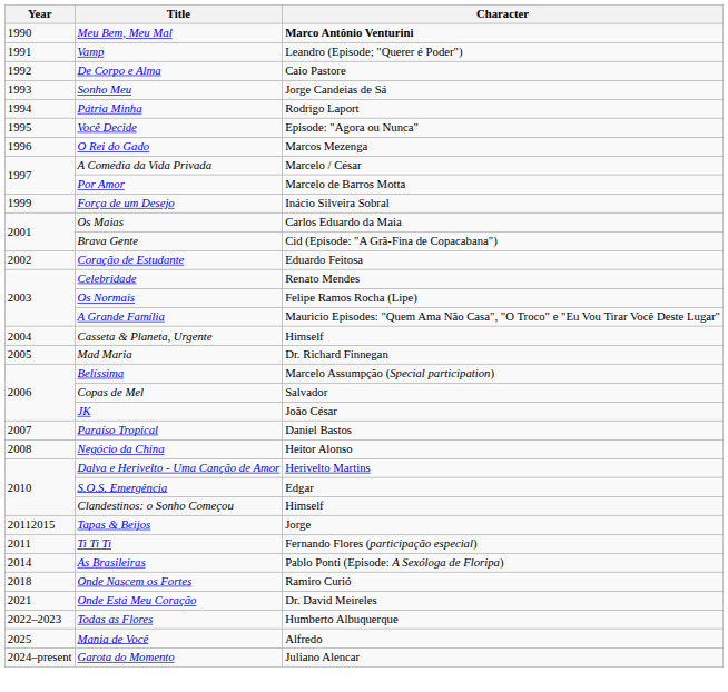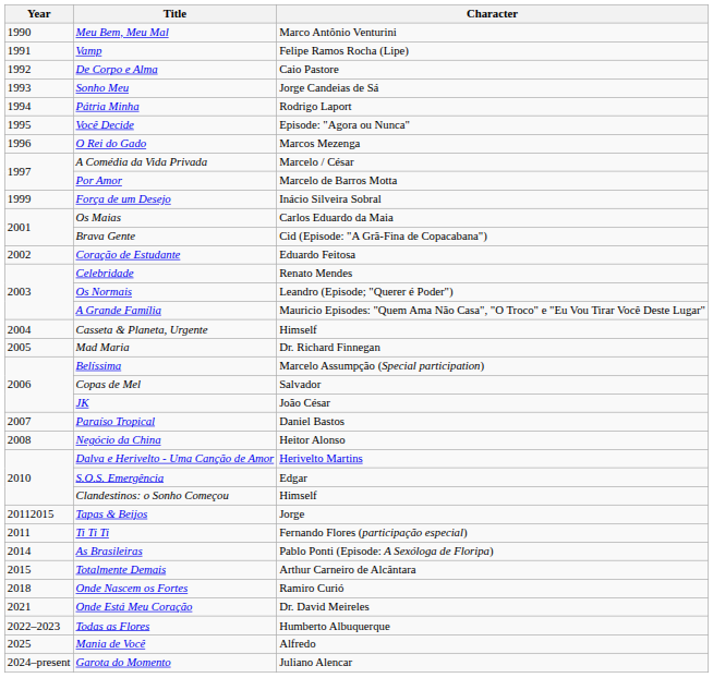 <table class="wikitable">
 <tr>
 <th>Year</th>
 <th>Title</th>
 <th>Character</th>
 </tr>
 <tr>
 <td>1990</td>
 <td><em><a href='#'>Meu Bem, Meu Mal</a></em></td>
-<td><strong>Marco Antônio Venturini</strong></td>
+<td>Marco Antônio Venturini</td>
 </tr>
 <tr>
 <td>1991</td>
 <td><em><a href='#'>Vamp</a></em></td>
-<td>Leandro (Episode; "Querer é Poder")</td>
+<td>Felipe Ramos Rocha (Lipe)</td>
 </tr>
 <tr>
 <td>1992</td>
 <td><em><a href='#'>De Corpo e Alma</a></em></td>
 <td>Caio Pastore</td>
 </tr>
 <tr>
 <td>1993</td>
 <td><em><a href='#'>Sonho Meu</a></em></td>
 <td>Jorge Candeias de Sá</td>
 </tr>
 <tr>
 <td>1994</td>
 <td><em><a href='#'>Pátria Minha</a></em></td>
 <td>Rodrigo Laport</td>
 </tr>
 <tr>
 <td>1995</td>
 <td><em><a href='#'>Você Decide</a></em></td>
 <td>Episode: "Agora ou Nunca"</td>
 </tr>
 <tr>
 <td>1996</td>
 <td><em><a href='#'>O Rei do Gado</a></em></td>
 <td>Marcos Mezenga</td>
 </tr>
 <tr>
 <td rowspan=2>1997</td>
 <td><em>A Comédia da Vida Privada</em></td>
 <td>Marcelo / César</td>
 </tr>
 <tr>
 <td><em><a href='#'>Por Amor</a></em></td>
 <td>Marcelo de Barros Motta</td>
 </tr>
 <tr>
 <td>1999</td>
 <td><em><a href='#'>Força de um Desejo</a></em></td>
 <td>Inácio Silveira Sobral</td>
 </tr>
 <tr>
 <td rowspan=2>2001</td>
 <td><em>Os Maias</em></td>
 <td>Carlos Eduardo da Maia</td>
 </tr>
 <tr>
 <td><em>Brava Gente</em></td>
 <td>Cid (Episode: "A Grã-Fina de Copacabana")</td>
 </tr>
 <tr>
 <td>2002</td>
 <td><em><a href='#'>Coração de Estudante</a></em></td>
 <td>Eduardo Feitosa</td>
 </tr>
 <tr>
 <td rowspan=3>2003</td>
 <td><em><a href='#'>Celebridade</a></em></td>
 <td>Renato Mendes</td>
 </tr>
 <tr>
 <td><em><a href='#'>Os Normais</a></em></td>
-<td>Felipe Ramos Rocha (Lipe)</td>
+<td>Leandro (Episode; "Querer é Poder")</td>
 </tr>
 <tr>
 <td><em><a href='#'>A Grande Família</a></em></td>
 <td>Mauricio Episodes: "Quem Ama Não Casa", "O Troco" e "Eu Vou Tirar Você Deste Lugar"</td>
 </tr>
 <tr>
 <td>2004</td>
 <td><em>Casseta & Planeta, Urgente</em></td>
 <td>Himself</td>
 </tr>
 <tr>
 <td>2005</td>
 <td><em>Mad Maria</em></td>
 <td>Dr. Richard Finnegan</td>
 </tr>
 <tr>
 <td rowspan=3>2006</td>
 <td><em><a href='#'>Belíssima</a></em></td>
 <td>Marcelo Assumpção (<em>Special participation</em>)</td>
 </tr>
 <tr>
 <td><em>Copas de Mel</em></td>
 <td>Salvador</td>
 </tr>
 <tr>
 <td><em><a href='#'>JK</a></em></td>
 <td>João César</td>
 </tr>
 <tr>
 <td>2007</td>
 <td><em><a href='#'>Paraíso Tropical</a></em></td>
 <td>Daniel Bastos</td>
 </tr>
 <tr>
 <td>2008</td>
 <td><em><a href='#'>Negócio da China</a></em></td>
 <td>Heitor Alonso</td>
 </tr>
 <tr>
 <td rowspan=3>2010</td>
 <td><em><a href='#'>Dalva e Herivelto - Uma Canção de Amor</a></em></td>
 <td><a href='#'>Herivelto Martins</a></td>
 </tr>
 <tr>
 <td><em><a href='#'>S.O.S. Emergência</a></em></td>
 <td>Edgar</td>
 </tr>
 <tr>
 <td><em>Clandestinos: o Sonho Começou</em></td>
 <td>Himself</td>
 </tr>
 <tr>
 <td>20112015</td>
 <td><em><a href='#'>Tapas & Beijos</a></em></td>
 <td>Jorge</td>
 </tr>
 <tr>
 <td>2011</td>
 <td><em><a href='#'>Ti Ti Ti</a></em></td>
 <td>Fernando Flores (<em>participação especial</em>) </td>
 </tr>
 <tr>
 <td>2014</td>
 <td><em><a href='#'>As Brasileiras</a></em></td>
 <td>Pablo Ponti (Episode: <em>A Sexóloga de Floripa</em>)</td>
 </tr>
 <tr>
+<td>2015</td>
+<td><em><a href='#'>Totalmente Demais</a></em></td>
+<td>Arthur Carneiro de Alcântara </td>
+</tr>
+<tr>
 <td>2018</td>
 <td><a href='#'><em>Onde Nascem os Fortes</em></a></td>
 <td>Ramiro Curió</td>
 </tr>
 <tr>
 <td>2021</td>
 <td><em><a href='#'>Onde Está Meu Coração</a></em></td>
 <td>Dr. David Meireles</td>
 </tr>
 <tr>
 <td>2022–2023</td>
 <td><em><a href='#'>Todas as Flores</a></em></td>
 <td>Humberto Albuquerque</td>
 </tr>
 <tr>
 <td>2025</td>
 <td><em><a href='#'>Mania de Você</a></em></td>
 <td>Alfredo</td>
 </tr>
 <tr>
 <td>2024–present</td>
 <td><em><a href='#'>Garota do Momento</a></em></td>
 <td>Juliano Alencar</td>
 </tr>
 </table>
